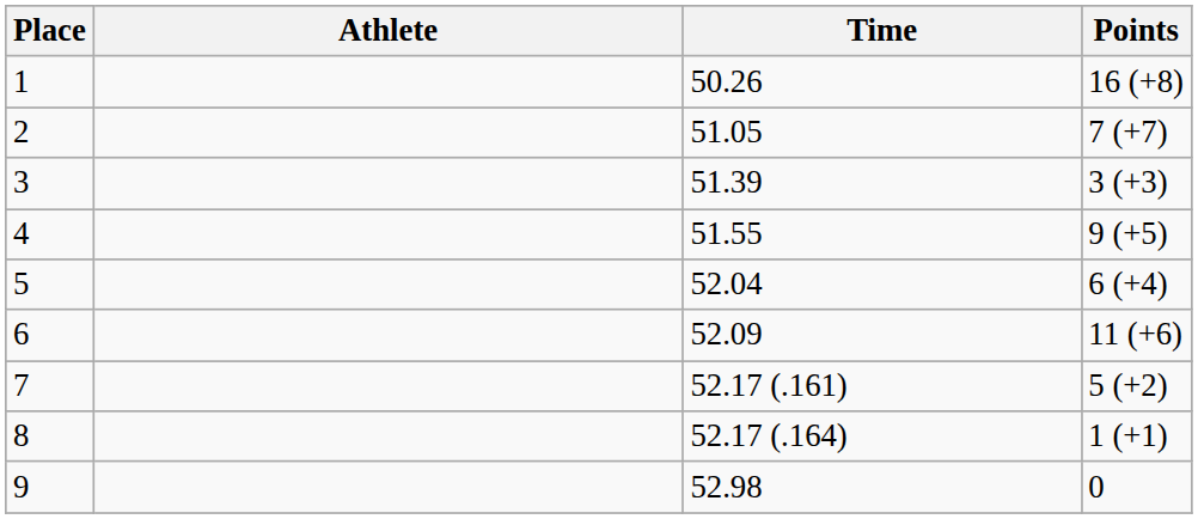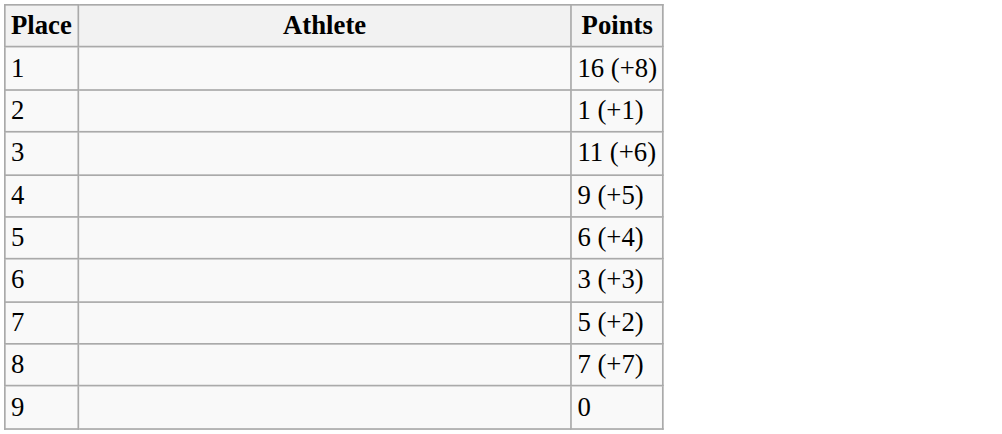 <table class="wikitable sortable">
 <tr>
 <th>Place</th>
 <th style="width:18em">Athlete</th>
-<th style="width:12em">Time</th>
 <th>Points</th>
 </tr>
 <tr>
 <td>1</td>
 <td></td>
-<td>50.26</td>
 <td>16 (+8)</td>
 </tr>
 <tr>
 <td>2</td>
 <td></td>
-<td>51.05</td>
-<td>7 (+7)</td>
+<td>1 (+1)</td>
 </tr>
 <tr>
 <td>3</td>
 <td></td>
-<td>51.39</td>
-<td>3 (+3)</td>
+<td>11 (+6)</td>
 </tr>
 <tr>
 <td>4</td>
 <td></td>
-<td>51.55</td>
 <td>9 (+5)</td>
 </tr>
 <tr>
 <td>5</td>
 <td></td>
-<td>52.04</td>
 <td>6 (+4)</td>
 </tr>
 <tr>
 <td>6</td>
 <td></td>
-<td>52.09</td>
-<td>11 (+6)</td>
+<td>3 (+3)</td>
 </tr>
 <tr>
 <td>7</td>
 <td></td>
-<td>52.17 (.161)</td>
 <td>5 (+2)</td>
 </tr>
 <tr>
 <td>8</td>
 <td></td>
-<td>52.17 (.164)</td>
-<td>1 (+1)</td>
+<td>7 (+7)</td>
 </tr>
 <tr>
 <td>9</td>
 <td></td>
-<td>52.98</td>
 <td>0</td>
 </tr>
 </table>
